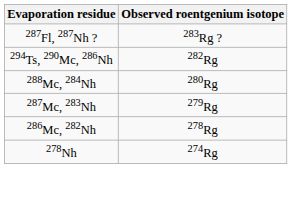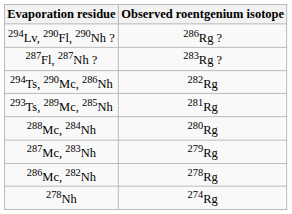 <table class="wikitable" style="text-align:center">
 <tr>
 <th>Evaporation residue</th>
 <th>Observed roentgenium isotope</th>
+</tr>
+<tr>
+<td><sup>294</sup>Lv, <sup>290</sup>Fl, <sup>290</sup>Nh ?</td>
+<td><sup>286</sup>Rg ?</td>
 </tr>
 <tr>
 <td><sup>287</sup>Fl, <sup>287</sup>Nh ?</td>
 <td><sup>283</sup>Rg ?</td>
 </tr>
 <tr>
 <td><sup>294</sup>Ts, <sup>290</sup>Mc, <sup>286</sup>Nh</td>
 <td><sup>282</sup>Rg</td>
+</tr>
+<tr>
+<td><sup>293</sup>Ts, <sup>289</sup>Mc, <sup>285</sup>Nh</td>
+<td><sup>281</sup>Rg</td>
 </tr>
 <tr>
 <td><sup>288</sup>Mc, <sup>284</sup>Nh</td>
 <td><sup>280</sup>Rg</td>
 </tr>
 <tr>
 <td><sup>287</sup>Mc, <sup>283</sup>Nh</td>
 <td><sup>279</sup>Rg</td>
 </tr>
 <tr>
 <td><sup>286</sup>Mc, <sup>282</sup>Nh</td>
 <td><sup>278</sup>Rg</td>
 </tr>
 <tr>
 <td><sup>278</sup>Nh</td>
 <td><sup>274</sup>Rg</td>
 </tr>
 </table>
